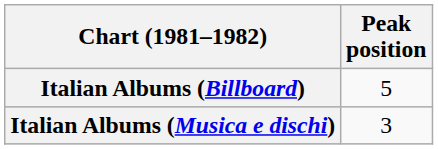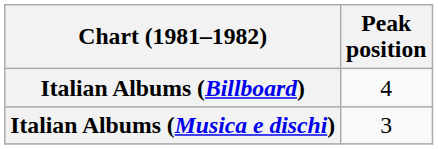 <table class="wikitable plainrowheaders" style="text-align:center">
 <tr>
 <th scope="col">Chart (1981–1982)</th>
 <th scope="col">Peak<br>position</th>
 </tr>
 <tr>
 <th scope="row">Italian Albums (<em><a href='#'>Billboard</a></em>)</th>
-<td>5</td>
+<td>4</td>
 </tr>
 <tr>
 <th scope="row">Italian Albums (<em><a href='#'>Musica e dischi</a></em>)</th>
 <td>3</td>
 </tr>
 </table>
